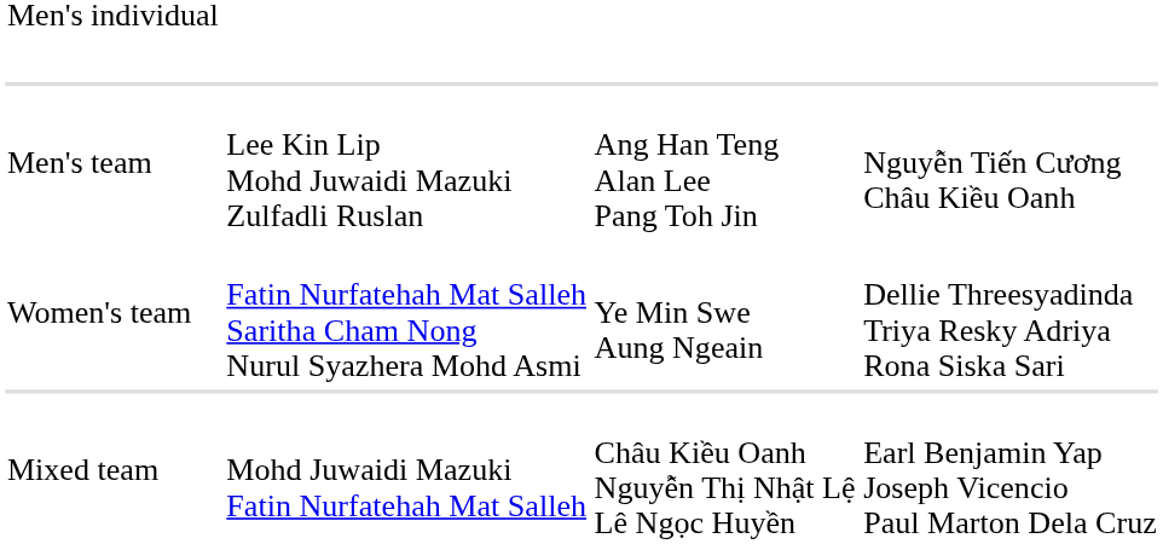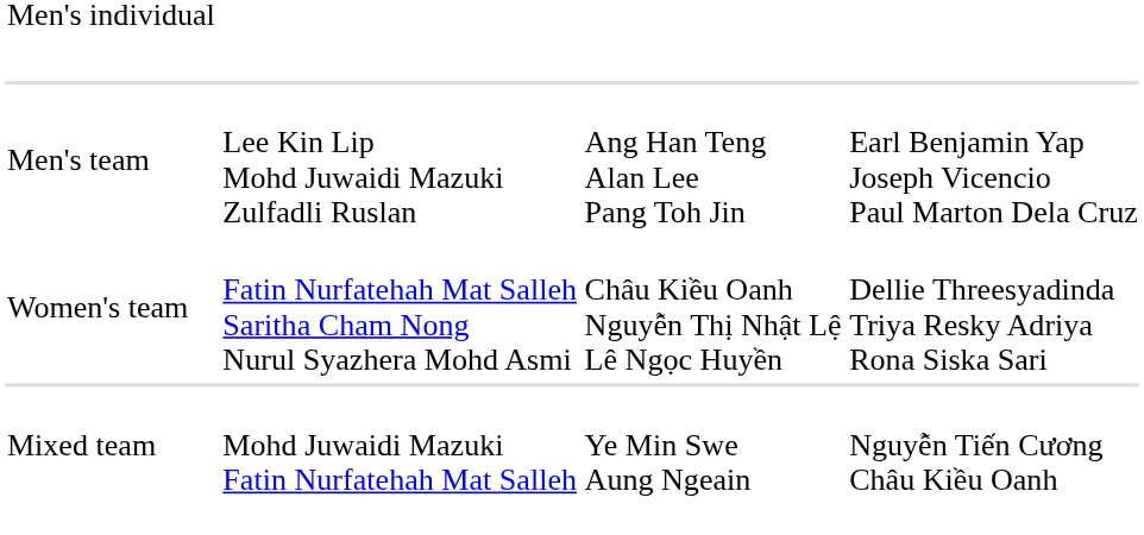 <table>
 <tr>
 <td>Men's individual<br></td>
 <td></td>
 <td nowrap=true></td>
 <td></td>
 </tr>
 <tr>
 <td><br></td>
 <td></td>
 <td></td>
 <td nowrap=true></td>
 </tr>
 <tr style="background:#dddddd;">
 <td colspan=7></td>
 </tr>
 <tr>
 <td>Men's team<br></td>
 <td><br>Lee Kin Lip<br>Mohd Juwaidi Mazuki<br>Zulfadli Ruslan</td>
 <td nowrap=true><br>Ang Han Teng<br>Alan Lee<br>Pang Toh Jin</td>
-<td><br>Nguyễn Tiến Cương<br>Châu Kiều Oanh</td>
+<td><br>Earl Benjamin Yap<br>Joseph Vicencio<br>Paul Marton Dela Cruz</td>
 </tr>
 <tr>
 <td>Women's team<br></td>
 <td nowrap=true><br><a href='#'>Fatin Nurfatehah Mat Salleh</a><br><a href='#'>Saritha Cham Nong</a><br>Nurul Syazhera Mohd Asmi</td>
-<td><br>Ye Min Swe<br>Aung Ngeain</td>
+<td><br>Châu Kiều Oanh<br>Nguyễn Thị Nhật Lệ<br>Lê Ngọc Huyền</td>
 <td><br>Dellie Threesyadinda<br>Triya Resky Adriya<br>Rona Siska Sari</td>
 </tr>
 <tr style="background:#dddddd;">
 <td colspan=7></td>
 </tr>
 <tr>
 <td>Mixed team<br></td>
 <td><br>Mohd Juwaidi Mazuki<br><a href='#'>Fatin Nurfatehah Mat Salleh</a></td>
-<td><br>Châu Kiều Oanh<br>Nguyễn Thị Nhật Lệ<br>Lê Ngọc Huyền</td>
-<td><br>Earl Benjamin Yap<br>Joseph Vicencio<br>Paul Marton Dela Cruz</td>
+<td><br>Ye Min Swe<br>Aung Ngeain</td>
+<td><br>Nguyễn Tiến Cương<br>Châu Kiều Oanh</td>
 </tr>
 </table>
